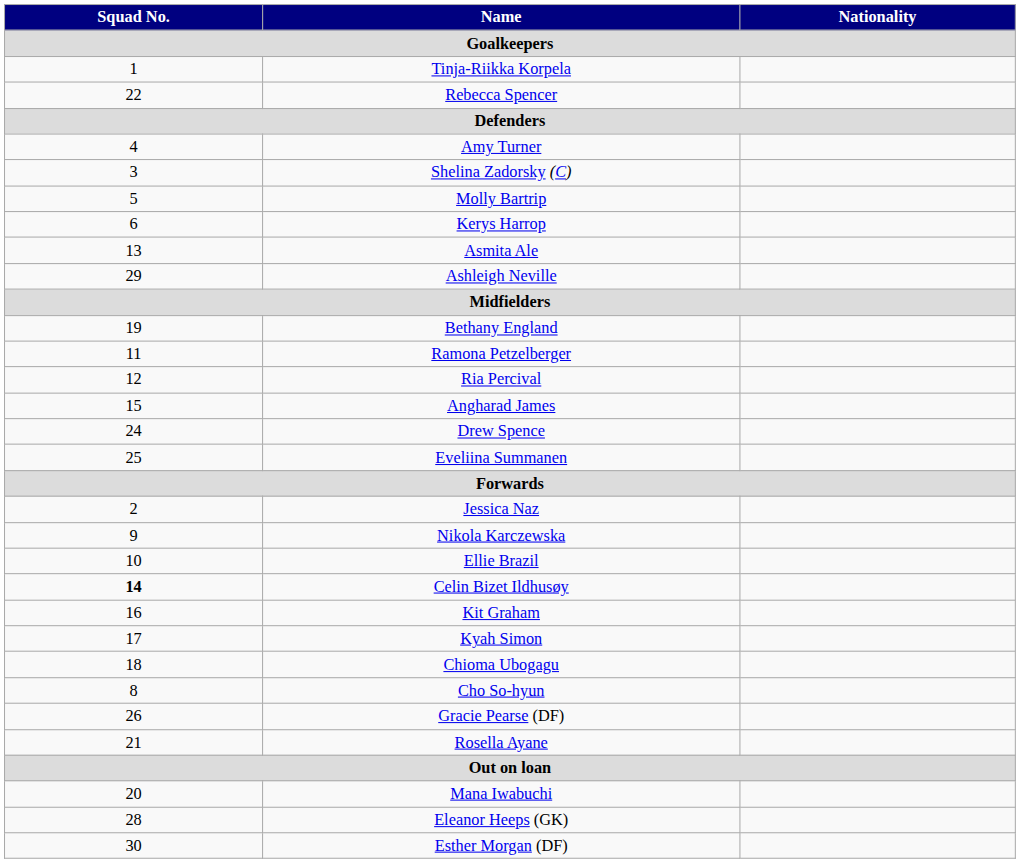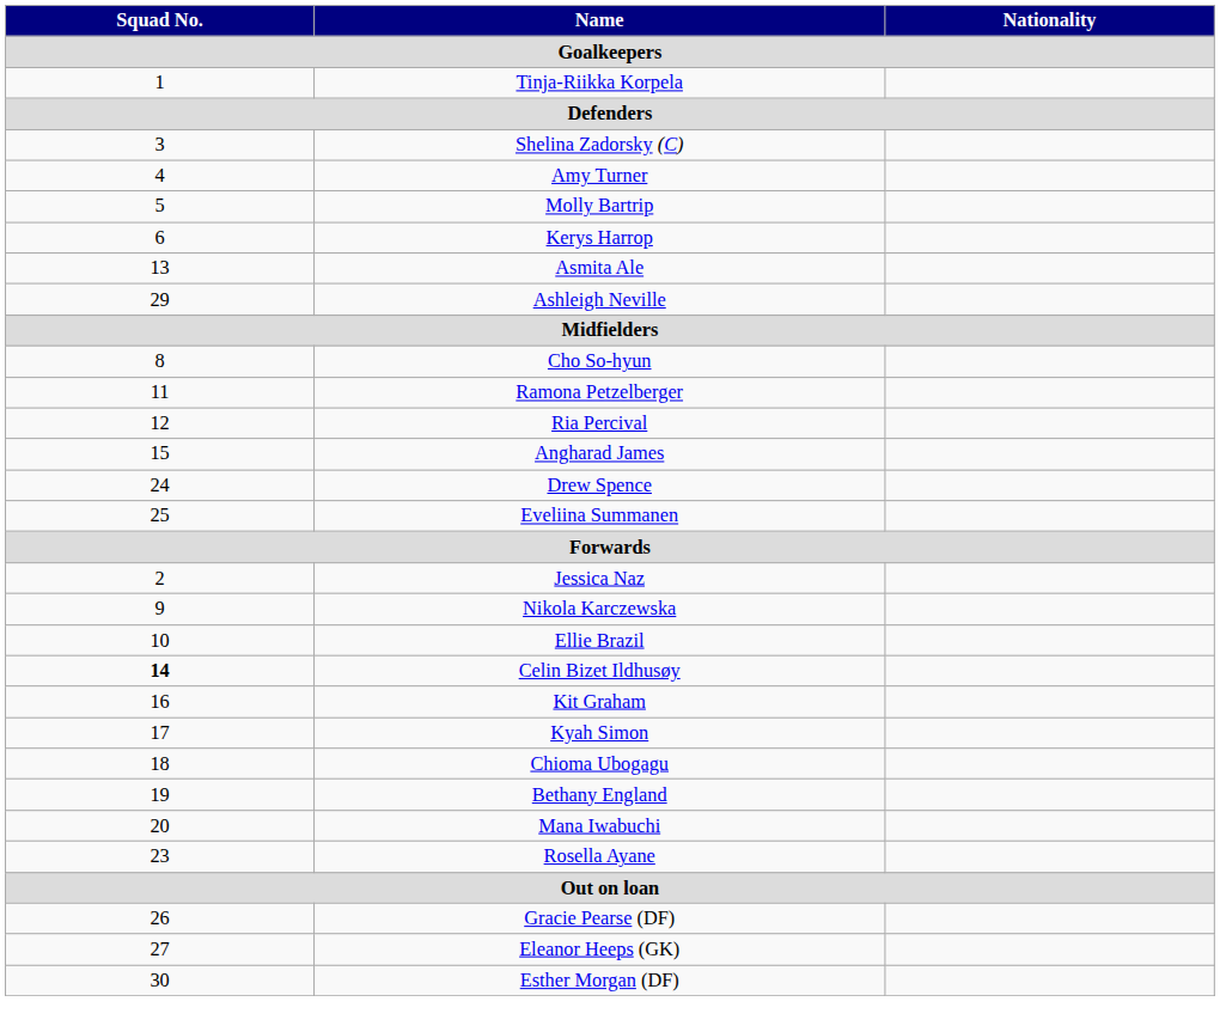 <table class="wikitable" style="text-align:center;width:50%">
 <tr>
 <th style="background:#000080; color:white; text-align:center;">Squad No.</th>
 <th style="background:#000080; color:white; text-align:center;">Name</th>
 <th style="background:#000080; color:white; text-align:center;">Nationality</th>
 </tr>
 <tr>
 <th colspan="3" style="background:#dcdcdc; text-align:center;">Goalkeepers</th>
 </tr>
 <tr>
 <td>1</td>
 <td><a href='#'>Tinja-Riikka Korpela</a></td>
 <td></td>
 </tr>
 <tr>
-<td>22</td>
-<td><a href='#'>Rebecca Spencer</a></td>
-<td></td>
+<th colspan="3" style="background:#dcdcdc; text-align:center;">Defenders</th>
 </tr>
 <tr>
-<th colspan="3" style="background:#dcdcdc; text-align:center;">Defenders</th>
+<td>3</td>
+<td><a href='#'>Shelina Zadorsky</a> <em>(<a href='#'>C</a>)</em></td>
+<td></td>
 </tr>
 <tr>
 <td>4</td>
 <td><a href='#'>Amy Turner</a></td>
-<td></td>
-</tr>
-<tr>
-<td>3</td>
-<td><a href='#'>Shelina Zadorsky</a> <em>(<a href='#'>C</a>)</em></td>
 <td></td>
 </tr>
 <tr>
 <td>5</td>
 <td><a href='#'>Molly Bartrip</a></td>
 <td></td>
 </tr>
 <tr>
 <td>6</td>
 <td><a href='#'>Kerys Harrop</a></td>
 <td></td>
 </tr>
 <tr>
 <td>13</td>
 <td><a href='#'>Asmita Ale</a></td>
 <td></td>
 </tr>
 <tr>
 <td>29</td>
 <td><a href='#'>Ashleigh Neville</a></td>
 <td></td>
 </tr>
 <tr>
 <th colspan="3" style="background:#dcdcdc; text-align:center;">Midfielders</th>
 </tr>
 <tr>
-<td>19</td>
-<td><a href='#'>Bethany England</a></td>
+<td>8</td>
+<td><a href='#'>Cho So-hyun</a></td>
 <td></td>
 </tr>
 <tr>
 <td>11</td>
 <td><a href='#'>Ramona Petzelberger</a></td>
 <td></td>
 </tr>
 <tr>
 <td>12</td>
 <td><a href='#'>Ria Percival</a></td>
 <td></td>
 </tr>
 <tr>
 <td>15</td>
 <td><a href='#'>Angharad James</a></td>
 <td></td>
 </tr>
 <tr>
 <td>24</td>
 <td><a href='#'>Drew Spence</a></td>
 <td></td>
 </tr>
 <tr>
 <td>25</td>
 <td><a href='#'>Eveliina Summanen</a></td>
 <td></td>
 </tr>
 <tr>
 <th colspan="3" style="background:#dcdcdc; text-align:center;">Forwards</th>
 </tr>
 <tr>
 <td>2</td>
 <td><a href='#'>Jessica Naz</a></td>
 <td></td>
 </tr>
 <tr>
 <td>9</td>
 <td><a href='#'>Nikola Karczewska</a></td>
 <td></td>
 </tr>
 <tr>
 <td>10</td>
 <td><a href='#'>Ellie Brazil</a></td>
 <td></td>
 </tr>
 <tr>
 <td><strong>14</strong></td>
 <td><a href='#'>Celin Bizet Ildhusøy</a></td>
 <td></td>
 </tr>
 <tr>
 <td>16</td>
 <td><a href='#'>Kit Graham</a></td>
 <td></td>
 </tr>
 <tr>
 <td>17</td>
 <td><a href='#'>Kyah Simon</a></td>
 <td></td>
 </tr>
 <tr>
 <td>18</td>
 <td><a href='#'>Chioma Ubogagu</a></td>
 <td></td>
 </tr>
 <tr>
-<td>8</td>
-<td><a href='#'>Cho So-hyun</a></td>
+<td>19</td>
+<td><a href='#'>Bethany England</a></td>
 <td></td>
+</tr>
+<tr>
+<td>20</td>
+<td><a href='#'>Mana Iwabuchi</a></td>
+<td></td>
+</tr>
+<tr>
+<td>23</td>
+<td><a href='#'>Rosella Ayane</a></td>
+<td></td>
+</tr>
+<tr>
+<th colspan="3" style="background:#dcdcdc; text-align:center;">Out on loan</th>
 </tr>
 <tr>
 <td>26</td>
 <td><a href='#'>Gracie Pearse</a> (DF)</td>
 <td></td>
 </tr>
 <tr>
-<td>21</td>
-<td><a href='#'>Rosella Ayane</a></td>
-<td></td>
-</tr>
-<tr>
-<th colspan="3" style="background:#dcdcdc; text-align:center;">Out on loan</th>
-</tr>
-<tr>
-<td>20</td>
-<td><a href='#'>Mana Iwabuchi</a></td>
-<td></td>
-</tr>
-<tr>
-<td>28</td>
+<td>27</td>
 <td><a href='#'>Eleanor Heeps</a> (GK)</td>
 <td></td>
 </tr>
 <tr>
 <td>30</td>
 <td><a href='#'>Esther Morgan</a> (DF)</td>
 <td></td>
 </tr>
 </table>
